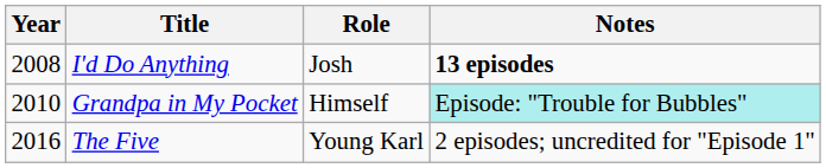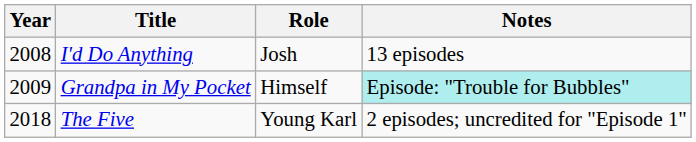 <table class="wikitable sortable">
 <tr>
 <th>Year</th>
 <th>Title</th>
 <th>Role</th>
 <th class="unsortable">Notes</th>
 </tr>
 <tr>
 <td>2008</td>
 <td><em><a href='#'>I'd Do Anything</a></em></td>
 <td>Josh</td>
-<td><strong>13 episodes</strong></td>
+<td>13 episodes</td>
 </tr>
 <tr>
-<td>2010</td>
+<td>2009</td>
 <td><em><a href='#'>Grandpa in My Pocket</a></em></td>
 <td>Himself</td>
 <td style="background: paleturquoise;">Episode: "Trouble for Bubbles"</td>
 </tr>
 <tr>
-<td>2016</td>
+<td>2018</td>
 <td><em><a href='#'>The Five</a></em></td>
 <td>Young Karl</td>
 <td>2 episodes; uncredited for "Episode 1"</td>
 </tr>
 </table>
